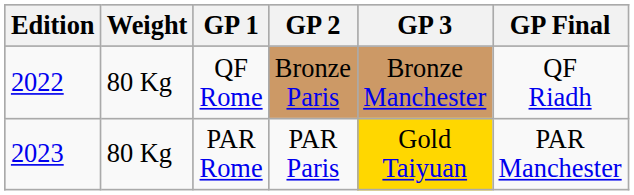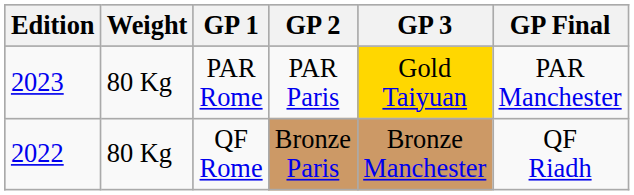 <table class="wikitable sortable">
 <tr>
 <th>Edition</th>
 <th>Weight</th>
 <th>GP 1</th>
 <th>GP 2</th>
 <th>GP 3</th>
 <th>GP Final</th>
 </tr>
 <tr>
+<td><a href='#'>2023</a></td>
+<td>80 Kg</td>
+<td align="center">PAR<br>  <a href='#'>Rome</a></td>
+<td bgcolor="" align="center">PAR<br> <a href='#'>Paris</a></td>
+<td bgcolor="Gold" align="center">Gold <br>  <a href='#'>Taiyuan</a></td>
+<td align="center">PAR<br>  <a href='#'>Manchester</a></td>
+</tr>
+<tr>
 <td><a href='#'>2022</a></td>
 <td>80 Kg</td>
 <td bgcolor="" align="center">QF<br>  <a href='#'>Rome</a></td>
 <td bgcolor="cc9966" align="center">Bronze<br>  <a href='#'>Paris</a></td>
 <td bgcolor="cc9966" align="center">Bronze<br>  <a href='#'>Manchester</a></td>
 <td bgcolor="" align="center">QF<br>  <a href='#'>Riadh</a></td>
 </tr>
-<tr>
-<td><a href='#'>2023</a></td>
-<td>80 Kg</td>
-<td align="center">PAR<br>  <a href='#'>Rome</a></td>
-<td bgcolor="" align="center">PAR<br> <a href='#'>Paris</a></td>
-<td bgcolor="Gold" align="center">Gold <br>  <a href='#'>Taiyuan</a></td>
-<td align="center">PAR<br>  <a href='#'>Manchester</a></td>
-</tr>
 </table>
